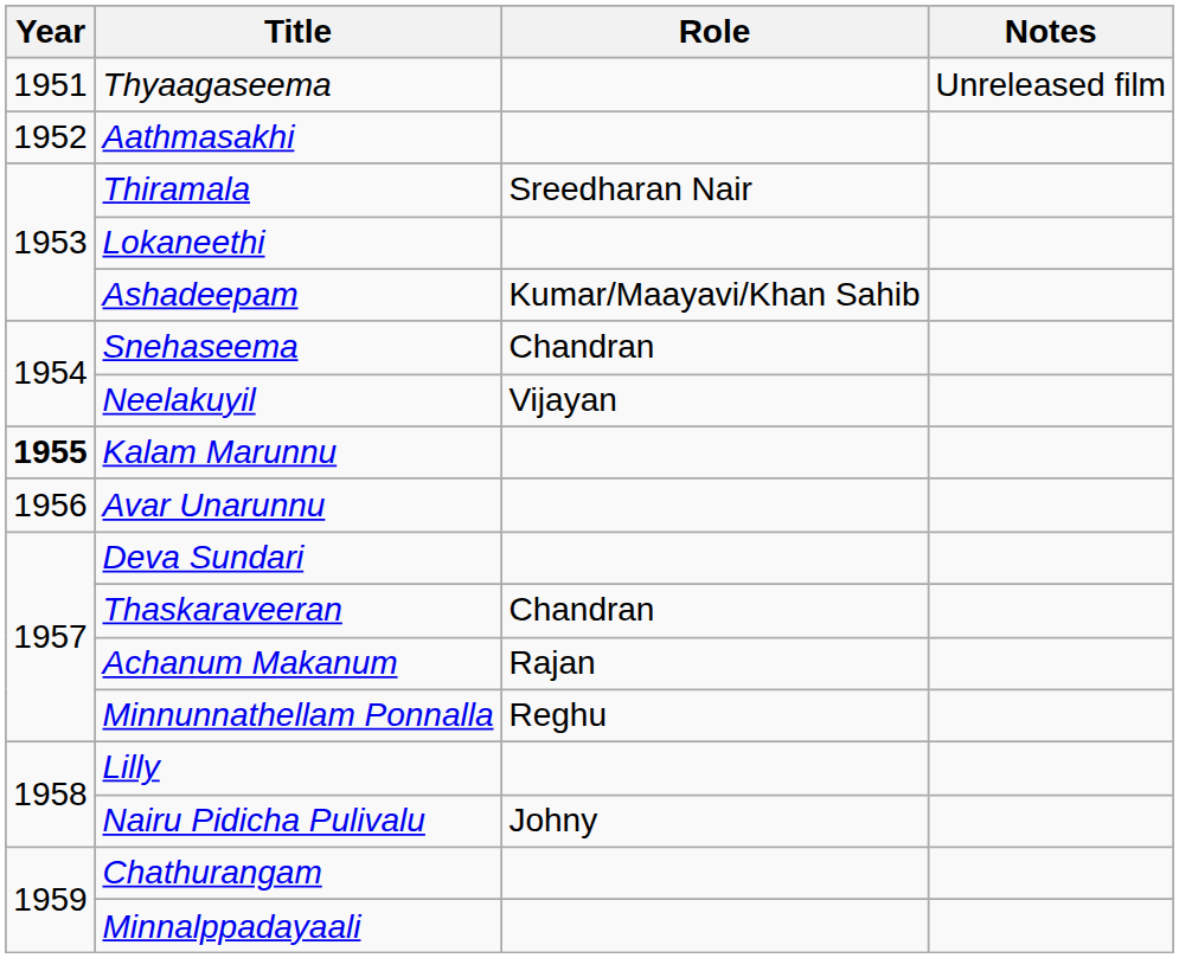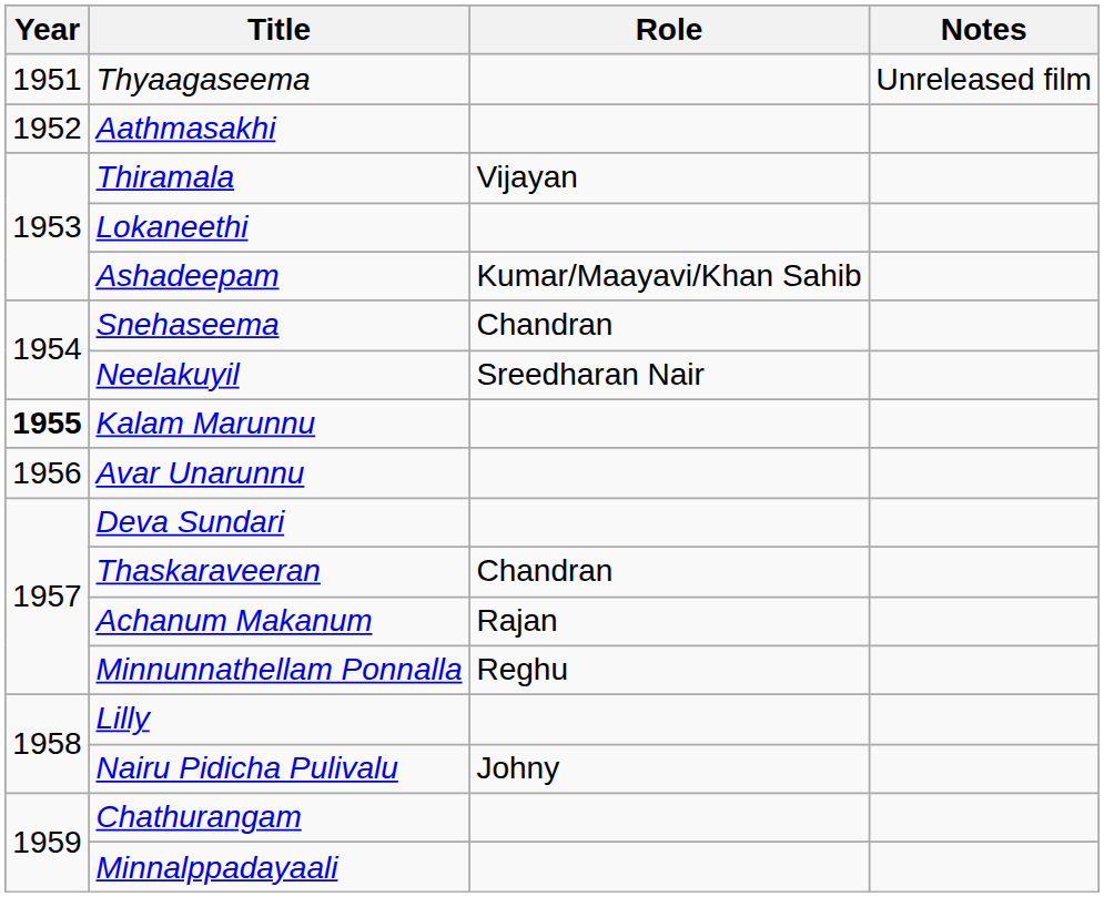 <table class="wikitable sortable">
 <tr>
 <th>Year</th>
 <th>Title</th>
 <th>Role</th>
 <th class="unsortable">Notes</th>
 </tr>
 <tr>
 <td>1951</td>
 <td><em>Thyaagaseema</em></td>
 <td></td>
 <td>Unreleased film</td>
 </tr>
 <tr>
 <td>1952</td>
 <td><em><a href='#'>Aathmasakhi</a></em></td>
 <td></td>
 <td></td>
 </tr>
 <tr>
 <td rowspan=3>1953</td>
 <td><em><a href='#'>Thiramala</a></em></td>
-<td>Sreedharan Nair</td>
+<td>Vijayan</td>
 <td></td>
 </tr>
 <tr>
 <td><em><a href='#'>Lokaneethi</a></em></td>
 <td></td>
 <td></td>
 </tr>
 <tr>
 <td><em><a href='#'>Ashadeepam</a></em></td>
 <td>Kumar/Maayavi/Khan Sahib</td>
 <td></td>
 </tr>
 <tr>
 <td rowspan=2>1954</td>
 <td><em><a href='#'>Snehaseema</a></em></td>
 <td>Chandran</td>
 <td></td>
 </tr>
 <tr>
 <td><em><a href='#'>Neelakuyil</a></em></td>
-<td>Vijayan</td>
+<td>Sreedharan Nair</td>
 <td></td>
 </tr>
 <tr>
 <td><strong>1955</strong></td>
 <td><em><a href='#'>Kalam Marunnu</a></em></td>
 <td></td>
 <td></td>
 </tr>
 <tr>
 <td>1956</td>
 <td><em><a href='#'>Avar Unarunnu</a></em></td>
 <td></td>
 <td></td>
 </tr>
 <tr>
 <td rowspan=4>1957</td>
 <td><em><a href='#'>Deva Sundari</a></em></td>
 <td></td>
 <td></td>
 </tr>
 <tr>
 <td><em><a href='#'>Thaskaraveeran</a></em></td>
 <td>Chandran</td>
 <td></td>
 </tr>
 <tr>
 <td><em><a href='#'>Achanum Makanum</a></em></td>
 <td>Rajan</td>
 <td></td>
 </tr>
 <tr>
 <td><em><a href='#'>Minnunnathellam Ponnalla</a></em></td>
 <td>Reghu</td>
 <td></td>
 </tr>
 <tr>
 <td rowspan=2>1958</td>
 <td><em><a href='#'>Lilly</a></em></td>
 <td></td>
 <td></td>
 </tr>
 <tr>
 <td><em><a href='#'>Nairu Pidicha Pulivalu</a></em></td>
 <td>Johny</td>
 <td></td>
 </tr>
 <tr>
 <td rowspan=2>1959</td>
 <td><em><a href='#'>Chathurangam</a></em></td>
 <td></td>
 <td></td>
 </tr>
 <tr>
 <td><em><a href='#'>Minnalppadayaali</a></em></td>
 <td></td>
 <td></td>
 </tr>
 <tr>
 </tr>
 </table>
